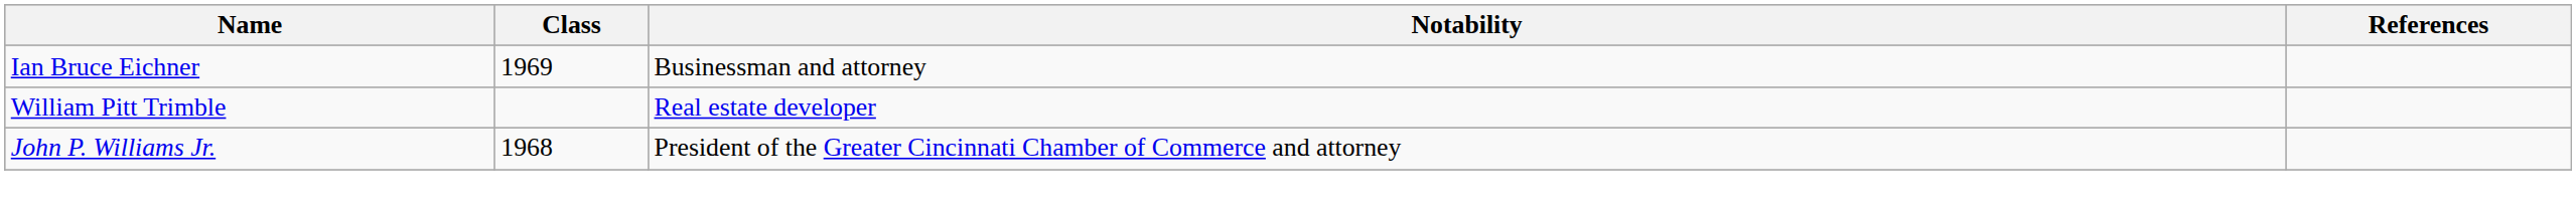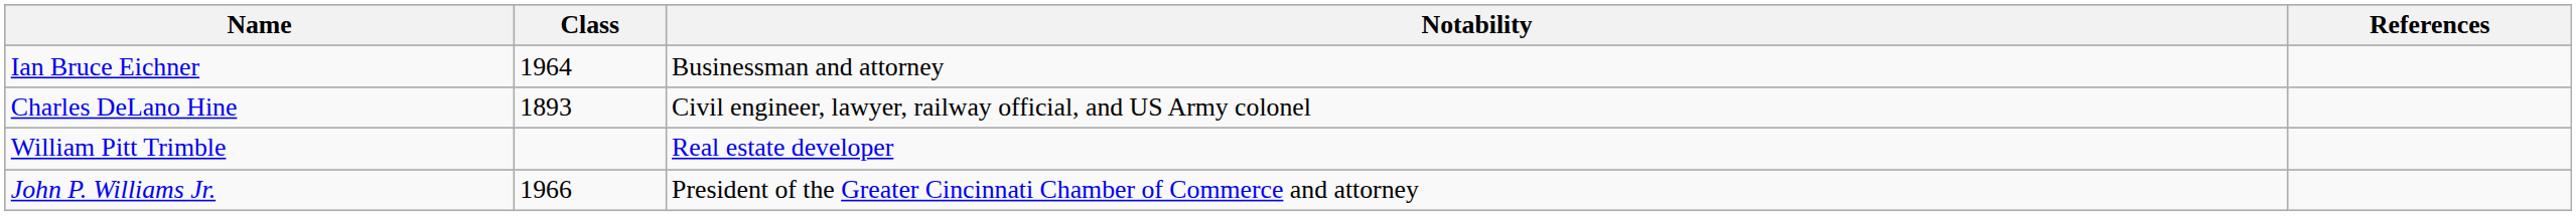 <table class="wikitable sortable" " style="width:100%;">
 <tr>
 <th>Name</th>
 <th>Class</th>
 <th>Notability</th>
 <th>References</th>
 </tr>
 <tr>
 <td><a href='#'>Ian Bruce Eichner</a></td>
-<td>1969</td>
+<td>1964</td>
 <td>Businessman and attorney</td>
+<td></td>
+</tr>
+<tr>
+<td><a href='#'>Charles DeLano Hine</a></td>
+<td>1893</td>
+<td>Civil engineer, lawyer, railway official, and US Army colonel</td>
 <td></td>
 </tr>
 <tr>
 <td><a href='#'>William Pitt Trimble</a></td>
 <td></td>
 <td><a href='#'>Real estate developer</a></td>
 <td></td>
 </tr>
 <tr>
 <td><em><a href='#'>John P. Williams Jr.</a></em></td>
-<td>1968</td>
+<td>1966</td>
 <td>President of the <a href='#'>Greater Cincinnati Chamber of Commerce</a> and attorney</td>
 <td></td>
 </tr>
 </table>
